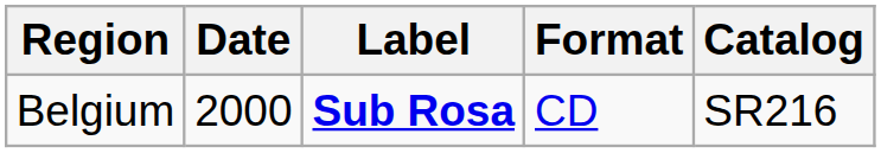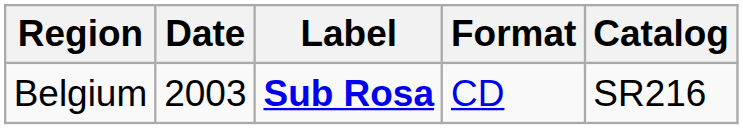 <table class="wikitable">
 <tr>
 <th>Region</th>
 <th>Date</th>
 <th>Label</th>
 <th>Format</th>
 <th>Catalog</th>
 </tr>
 <tr>
 <td>Belgium</td>
-<td>2000</td>
+<td>2003</td>
 <td><strong><a href='#'>Sub Rosa</a></strong></td>
 <td><a href='#'>CD</a></td>
 <td>SR216</td>
 </tr>
 </table>
